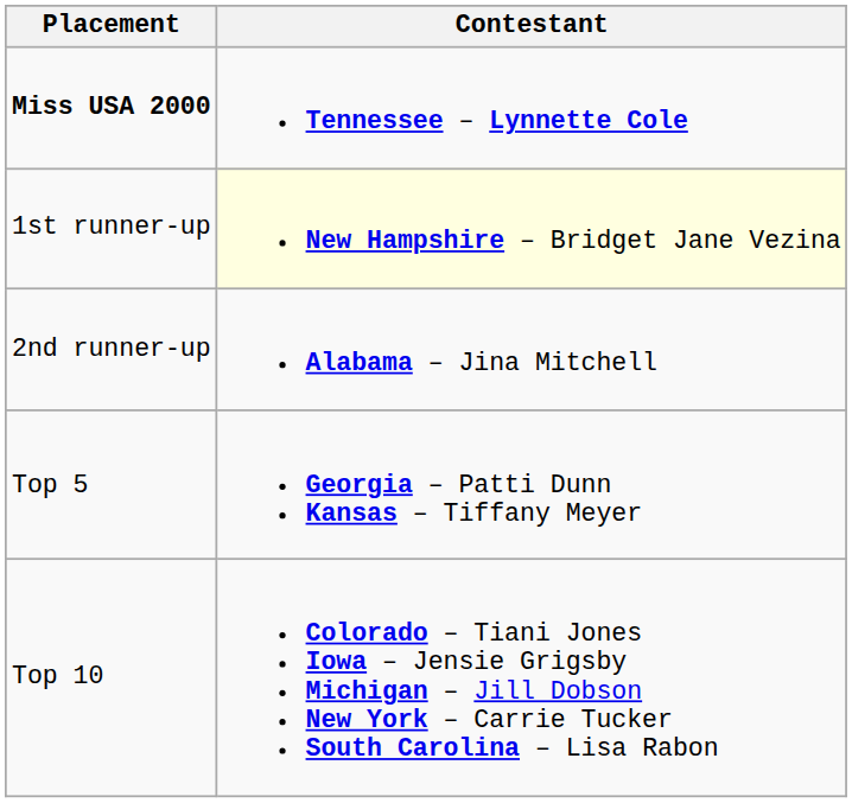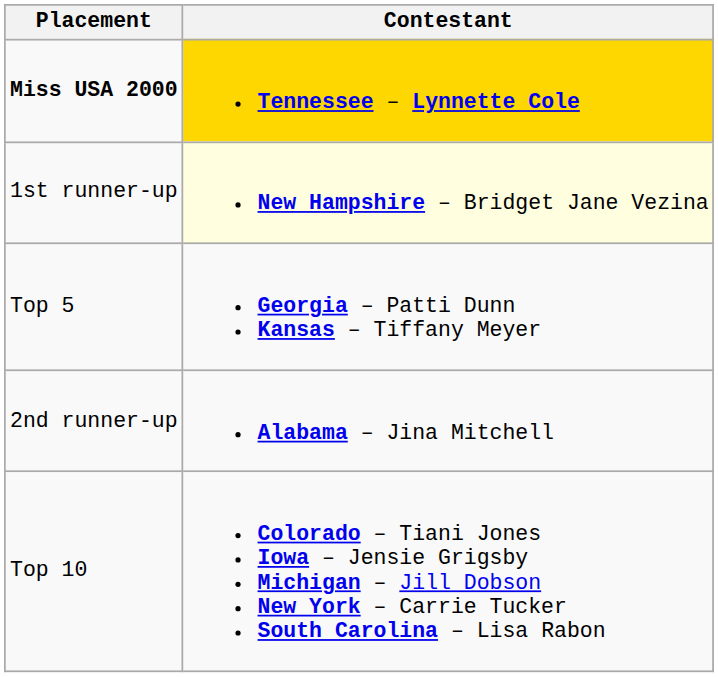 <table class="wikitable sortable" style="font-size: 95%;">
 <tr>
 <th>Placement</th>
 <th>Contestant</th>
 </tr>
 <tr>
 <td><strong>Miss USA 2000</strong></td>
-<td><br><ul><li><strong><a href='#'>Tennessee</a></strong> – <strong><a href='#'>Lynnette Cole</a></strong></li></ul></td>
+<td style="background: gold;"><br><ul><li><strong><a href='#'>Tennessee</a></strong> – <strong><a href='#'>Lynnette Cole</a></strong></li></ul></td>
 </tr>
 <tr>
 <td>1st runner-up</td>
 <td style="background: lightyellow;"><br><ul><li><a href='#'><strong>New Hampshire</strong></a> – Bridget Jane Vezina</li></ul></td>
 </tr>
 <tr>
+<td>Top 5</td>
+<td><br><ul><li><a href='#'><strong>Georgia</strong></a> – Patti Dunn</li><li><a href='#'><strong>Kansas</strong></a> – Tiffany Meyer</li></ul></td>
+</tr>
+<tr>
 <td>2nd runner-up</td>
 <td><br><ul><li><a href='#'><strong>Alabama</strong></a> – Jina Mitchell</li></ul></td>
-</tr>
-<tr>
-<td>Top 5</td>
-<td><br><ul><li><a href='#'><strong>Georgia</strong></a> – Patti Dunn</li><li><a href='#'><strong>Kansas</strong></a> – Tiffany Meyer</li></ul></td>
 </tr>
 <tr>
 <td>Top 10</td>
 <td><br><ul><li><a href='#'><strong>Colorado</strong></a> – Tiani Jones</li><li><a href='#'><strong>Iowa</strong></a> – Jensie Grigsby</li><li><a href='#'><strong>Michigan</strong></a> – <a href='#'>Jill Dobson</a></li><li><a href='#'><strong>New York</strong></a> – Carrie Tucker</li><li><a href='#'><strong>South Carolina</strong></a> – Lisa Rabon</li></ul></td>
 </tr>
 </table>
